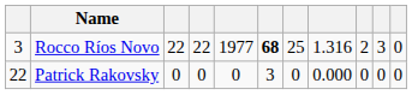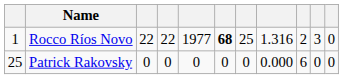 <table class="wikitable sortable" style="text-align:center; font-size:100%;">
 <tr>
 <th></th>
 <th>Name</th>
 <th></th>
 <th></th>
 <th></th>
 <th></th>
 <th></th>
 <th></th>
 <th></th>
 <th></th>
 <th></th>
 </tr>
 <tr>
-<td>3</td>
+<td>1</td>
 <td align=left> <a href='#'>Rocco Ríos Novo</a></td>
 <td>22</td>
 <td>22</td>
 <td>1977</td>
 <td><strong>68</strong></td>
 <td>25</td>
 <td>1.316</td>
 <td>2</td>
 <td>3</td>
 <td>0</td>
 </tr>
 <tr>
-<td>22</td>
+<td>25</td>
 <td align=left> <a href='#'>Patrick Rakovsky</a></td>
 <td>0</td>
 <td>0</td>
 <td>0</td>
-<td>3</td>
+<td>0</td>
 <td>0</td>
 <td>0.000</td>
-<td>0</td>
+<td>6</td>
 <td>0</td>
 <td>0</td>
 </tr>
 </table>
